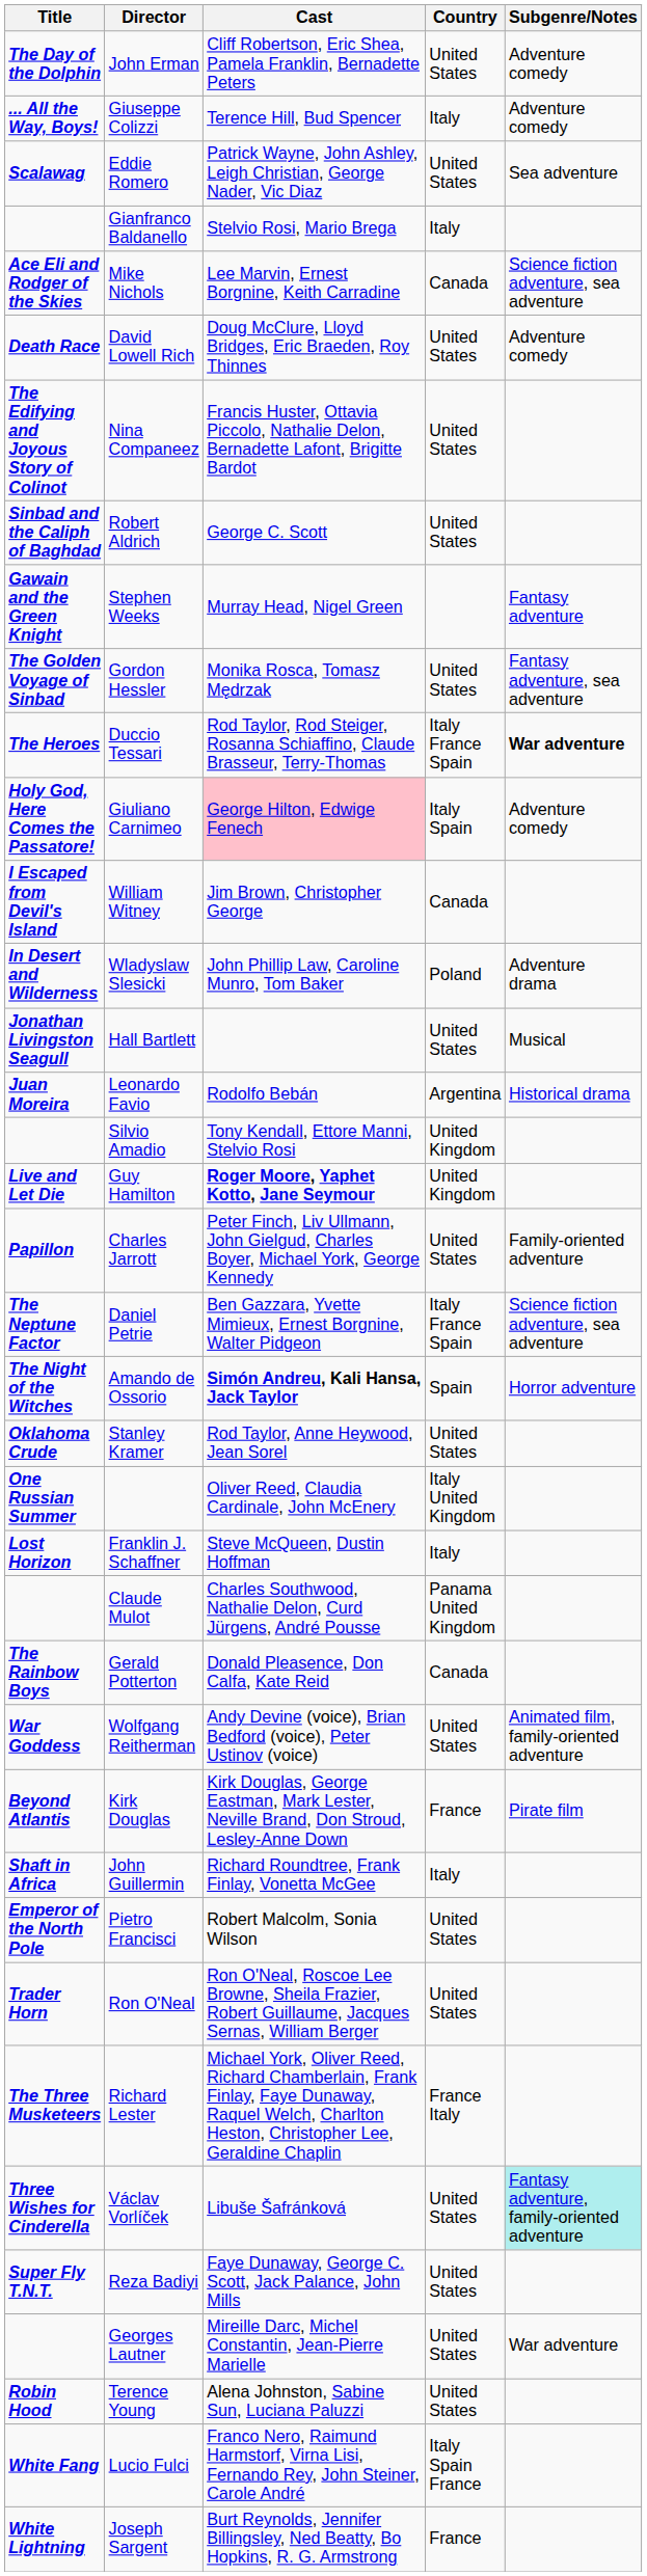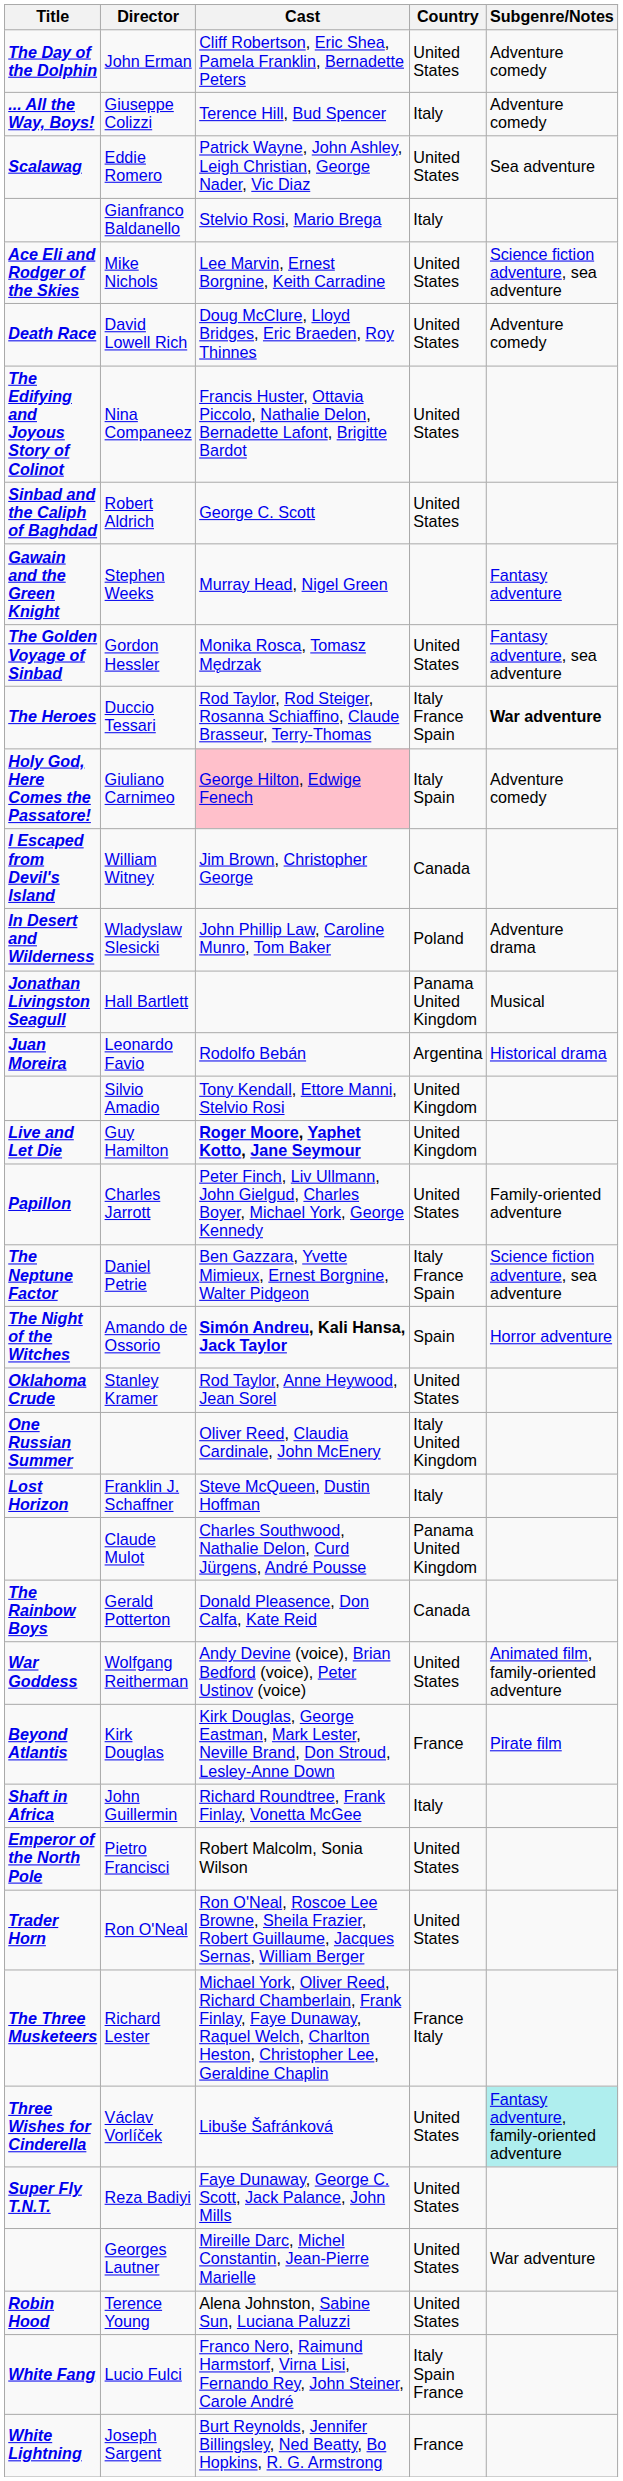 <table class="wikitable">
 <tr>
 <th>Title</th>
 <th>Director</th>
 <th style="width: 400px;">Cast</th>
 <th>Country</th>
 <th>Subgenre/Notes</th>
 </tr>
 <tr>
 <td><strong><em><a href='#'>The Day of the Dolphin</a></em></strong></td>
 <td><a href='#'>John Erman</a></td>
 <td><a href='#'>Cliff Robertson</a>, <a href='#'>Eric Shea</a>, <a href='#'>Pamela Franklin</a>, <a href='#'>Bernadette Peters</a></td>
 <td>United States</td>
 <td>Adventure comedy</td>
 </tr>
 <tr>
 <td><strong><em><a href='#'>... All the Way, Boys!</a></em></strong></td>
 <td><a href='#'>Giuseppe Colizzi</a></td>
 <td><a href='#'>Terence Hill</a>, <a href='#'>Bud Spencer</a></td>
 <td>Italy</td>
 <td>Adventure comedy</td>
 </tr>
 <tr>
 <td><strong><em><a href='#'>Scalawag</a></em></strong></td>
 <td><a href='#'>Eddie Romero</a></td>
 <td><a href='#'>Patrick Wayne</a>, <a href='#'>John Ashley</a>, <a href='#'>Leigh Christian</a>, <a href='#'>George Nader</a>, <a href='#'>Vic Diaz</a></td>
 <td>United States</td>
 <td>Sea adventure</td>
 </tr>
 <tr>
 <td><strong><em></em></strong></td>
 <td><a href='#'>Gianfranco Baldanello</a></td>
 <td><a href='#'>Stelvio Rosi</a>, <a href='#'>Mario Brega</a></td>
 <td>Italy</td>
 <td></td>
 </tr>
 <tr>
 <td><strong><em><a href='#'>Ace Eli and Rodger of the Skies</a></em></strong></td>
 <td><a href='#'>Mike Nichols</a></td>
 <td><a href='#'>Lee Marvin</a>, <a href='#'>Ernest Borgnine</a>, <a href='#'>Keith Carradine</a></td>
-<td>Canada</td>
+<td>United States</td>
 <td><a href='#'>Science fiction adventure</a>, sea adventure</td>
 </tr>
 <tr>
 <td><strong><em><a href='#'>Death Race</a></em></strong></td>
 <td><a href='#'>David Lowell Rich</a></td>
 <td><a href='#'>Doug McClure</a>, <a href='#'>Lloyd Bridges</a>, <a href='#'>Eric Braeden</a>, <a href='#'>Roy Thinnes</a></td>
 <td>United States</td>
 <td>Adventure comedy</td>
 </tr>
 <tr>
 <td><strong><em><a href='#'>The Edifying and Joyous Story of Colinot</a></em></strong></td>
 <td><a href='#'>Nina Companeez</a></td>
 <td><a href='#'>Francis Huster</a>, <a href='#'>Ottavia Piccolo</a>, <a href='#'>Nathalie Delon</a>, <a href='#'>Bernadette Lafont</a>, <a href='#'>Brigitte Bardot</a></td>
 <td>United States</td>
 <td></td>
 </tr>
 <tr>
 <td><strong><em><a href='#'>Sinbad and the Caliph of Baghdad</a></em></strong></td>
 <td><a href='#'>Robert Aldrich</a></td>
 <td><a href='#'>George C. Scott</a></td>
 <td>United States</td>
 <td></td>
 </tr>
 <tr>
 <td><strong><em><a href='#'>Gawain and the Green Knight</a></em></strong></td>
 <td><a href='#'>Stephen Weeks</a></td>
 <td><a href='#'>Murray Head</a>, <a href='#'>Nigel Green</a></td>
 <td></td>
 <td><a href='#'>Fantasy adventure</a></td>
 </tr>
 <tr>
 <td><strong><em><a href='#'>The Golden Voyage of Sinbad</a></em></strong></td>
 <td><a href='#'>Gordon Hessler</a></td>
 <td><a href='#'>Monika Rosca</a>, <a href='#'>Tomasz Mędrzak</a></td>
 <td>United States</td>
 <td><a href='#'>Fantasy adventure</a>, sea adventure</td>
 </tr>
 <tr>
 <td><strong><em><a href='#'>The Heroes</a></em></strong></td>
 <td><a href='#'>Duccio Tessari</a></td>
 <td><a href='#'>Rod Taylor</a>, <a href='#'>Rod Steiger</a>, <a href='#'>Rosanna Schiaffino</a>, <a href='#'>Claude Brasseur</a>, <a href='#'>Terry-Thomas</a></td>
 <td>Italy<br>France<br>Spain</td>
 <td><strong>War adventure</strong></td>
 </tr>
 <tr>
 <td><strong><em><a href='#'>Holy God, Here Comes the Passatore!</a></em></strong></td>
 <td><a href='#'>Giuliano Carnimeo</a></td>
 <td style="background: pink;"><a href='#'>George Hilton</a>, <a href='#'>Edwige Fenech</a></td>
 <td>Italy<br>Spain</td>
 <td>Adventure comedy</td>
 </tr>
 <tr>
 <td><strong><em><a href='#'>I Escaped from Devil's Island</a></em></strong></td>
 <td><a href='#'>William Witney</a></td>
 <td><a href='#'>Jim Brown</a>, <a href='#'>Christopher George</a></td>
 <td>Canada</td>
 <td></td>
 </tr>
 <tr>
 <td><strong><em><a href='#'>In Desert and Wilderness</a></em></strong></td>
 <td><a href='#'>Wladyslaw Slesicki</a></td>
 <td><a href='#'>John Phillip Law</a>, <a href='#'>Caroline Munro</a>, <a href='#'>Tom Baker</a></td>
 <td>Poland</td>
 <td>Adventure drama</td>
 </tr>
 <tr>
 <td><strong><em><a href='#'>Jonathan Livingston Seagull</a></em></strong></td>
 <td><a href='#'>Hall Bartlett</a></td>
 <td></td>
-<td>United States</td>
+<td>Panama<br>United Kingdom</td>
 <td>Musical</td>
 </tr>
 <tr>
 <td><strong><em><a href='#'>Juan Moreira</a></em></strong></td>
 <td><a href='#'>Leonardo Favio</a></td>
 <td><a href='#'>Rodolfo Bebán</a></td>
 <td>Argentina</td>
 <td><a href='#'>Historical drama</a></td>
 </tr>
 <tr>
 <td><strong><em></em></strong></td>
 <td><a href='#'>Silvio Amadio</a></td>
 <td><a href='#'>Tony Kendall</a>, <a href='#'>Ettore Manni</a>, <a href='#'>Stelvio Rosi</a></td>
 <td>United Kingdom</td>
 <td></td>
 </tr>
 <tr>
 <td><strong><em><a href='#'>Live and Let Die</a></em></strong></td>
 <td><a href='#'>Guy Hamilton</a></td>
 <td><strong><a href='#'>Roger Moore</a>, <a href='#'>Yaphet Kotto</a>, <a href='#'>Jane Seymour</a></strong></td>
 <td>United Kingdom</td>
 <td></td>
 </tr>
 <tr>
 <td><strong><em><a href='#'>Papillon</a></em></strong></td>
 <td><a href='#'>Charles Jarrott</a></td>
 <td><a href='#'>Peter Finch</a>, <a href='#'>Liv Ullmann</a>, <a href='#'>John Gielgud</a>, <a href='#'>Charles Boyer</a>, <a href='#'>Michael York</a>, <a href='#'>George Kennedy</a></td>
 <td>United States</td>
 <td>Family-oriented adventure</td>
 </tr>
 <tr>
 <td><strong><em><a href='#'>The Neptune Factor</a></em></strong></td>
 <td><a href='#'>Daniel Petrie</a></td>
 <td><a href='#'>Ben Gazzara</a>, <a href='#'>Yvette Mimieux</a>, <a href='#'>Ernest Borgnine</a>, <a href='#'>Walter Pidgeon</a></td>
 <td>Italy<br>France<br>Spain</td>
 <td><a href='#'>Science fiction adventure</a>, sea adventure</td>
 </tr>
 <tr>
 <td><strong><em><a href='#'>The Night of the Witches</a></em></strong></td>
 <td><a href='#'>Amando de Ossorio</a></td>
 <td><strong><a href='#'>Simón Andreu</a>, Kali Hansa, <a href='#'>Jack Taylor</a></strong></td>
 <td>Spain</td>
 <td><a href='#'>Horror adventure</a></td>
 </tr>
 <tr>
 <td><strong><em><a href='#'>Oklahoma Crude</a></em></strong></td>
 <td><a href='#'>Stanley Kramer</a></td>
 <td><a href='#'>Rod Taylor</a>, <a href='#'>Anne Heywood</a>, <a href='#'>Jean Sorel</a></td>
 <td>United States</td>
 <td></td>
 </tr>
 <tr>
 <td><strong><em><a href='#'>One Russian Summer</a></em></strong></td>
 <td></td>
 <td><a href='#'>Oliver Reed</a>, <a href='#'>Claudia Cardinale</a>, <a href='#'>John McEnery</a></td>
 <td>Italy<br>United Kingdom</td>
 <td></td>
 </tr>
 <tr>
 <td><strong><em><a href='#'>Lost Horizon</a></em></strong></td>
 <td><a href='#'>Franklin J. Schaffner</a></td>
 <td><a href='#'>Steve McQueen</a>, <a href='#'>Dustin Hoffman</a></td>
 <td>Italy</td>
 <td></td>
 </tr>
 <tr>
 <td><strong><em></em></strong></td>
 <td><a href='#'>Claude Mulot</a></td>
 <td><a href='#'>Charles Southwood</a>, <a href='#'>Nathalie Delon</a>, <a href='#'>Curd Jürgens</a>, <a href='#'>André Pousse</a></td>
 <td>Panama<br>United Kingdom</td>
 <td></td>
 </tr>
 <tr>
 <td><strong><em><a href='#'>The Rainbow Boys</a></em></strong></td>
 <td><a href='#'>Gerald Potterton</a></td>
 <td><a href='#'>Donald Pleasence</a>, <a href='#'>Don Calfa</a>, <a href='#'>Kate Reid</a></td>
 <td>Canada</td>
 <td></td>
 </tr>
 <tr>
 <td><strong><em><a href='#'>War Goddess</a></em></strong></td>
 <td><a href='#'>Wolfgang Reitherman</a></td>
 <td><a href='#'>Andy Devine</a> (voice), <a href='#'>Brian Bedford</a> (voice), <a href='#'>Peter Ustinov</a> (voice)</td>
 <td>United States</td>
 <td><a href='#'>Animated film</a>, family-oriented adventure</td>
 </tr>
 <tr>
 <td><strong><em><a href='#'>Beyond Atlantis</a></em></strong></td>
 <td><a href='#'>Kirk Douglas</a></td>
 <td><a href='#'>Kirk Douglas</a>, <a href='#'>George Eastman</a>, <a href='#'>Mark Lester</a>, <a href='#'>Neville Brand</a>, <a href='#'>Don Stroud</a>, <a href='#'>Lesley-Anne Down</a></td>
 <td>France</td>
 <td><a href='#'>Pirate film</a></td>
 </tr>
 <tr>
 <td><strong><em><a href='#'>Shaft in Africa</a></em></strong></td>
 <td><a href='#'>John Guillermin</a></td>
 <td><a href='#'>Richard Roundtree</a>, <a href='#'>Frank Finlay</a>, <a href='#'>Vonetta McGee</a></td>
 <td>Italy</td>
 <td></td>
 </tr>
 <tr>
 <td><strong><em><a href='#'>Emperor of the North Pole</a></em></strong></td>
 <td><a href='#'>Pietro Francisci</a></td>
 <td>Robert Malcolm, Sonia Wilson</td>
 <td>United States</td>
 <td></td>
 </tr>
 <tr>
 <td><strong><em><a href='#'>Trader Horn</a></em></strong></td>
 <td><a href='#'>Ron O'Neal</a></td>
 <td><a href='#'>Ron O'Neal</a>, <a href='#'>Roscoe Lee Browne</a>, <a href='#'>Sheila Frazier</a>, <a href='#'>Robert Guillaume</a>, <a href='#'>Jacques Sernas</a>, <a href='#'>William Berger</a></td>
 <td>United States</td>
 <td></td>
 </tr>
 <tr>
 <td><strong><em><a href='#'>The Three Musketeers</a></em></strong></td>
 <td><a href='#'>Richard Lester</a></td>
 <td><a href='#'>Michael York</a>, <a href='#'>Oliver Reed</a>, <a href='#'>Richard Chamberlain</a>, <a href='#'>Frank Finlay</a>, <a href='#'>Faye Dunaway</a>, <a href='#'>Raquel Welch</a>, <a href='#'>Charlton Heston</a>, <a href='#'>Christopher Lee</a>, <a href='#'>Geraldine Chaplin</a></td>
 <td>France<br>Italy</td>
 <td></td>
 </tr>
 <tr>
 <td><strong><em><a href='#'>Three Wishes for Cinderella</a></em></strong></td>
 <td><a href='#'>Václav Vorlíček</a></td>
 <td><a href='#'>Libuše Šafránková</a></td>
 <td>United States</td>
 <td style="background: paleturquoise;"><a href='#'>Fantasy adventure</a>, family-oriented adventure</td>
 </tr>
 <tr>
 <td><strong><em><a href='#'>Super Fly T.N.T.</a></em></strong></td>
 <td><a href='#'>Reza Badiyi</a></td>
 <td><a href='#'>Faye Dunaway</a>, <a href='#'>George C. Scott</a>, <a href='#'>Jack Palance</a>, <a href='#'>John Mills</a></td>
 <td>United States</td>
 <td></td>
 </tr>
 <tr>
 <td><strong><em></em></strong></td>
 <td><a href='#'>Georges Lautner</a></td>
 <td><a href='#'>Mireille Darc</a>, <a href='#'>Michel Constantin</a>, <a href='#'>Jean-Pierre Marielle</a></td>
 <td>United States</td>
 <td>War adventure</td>
 </tr>
 <tr>
 <td><strong><em><a href='#'>Robin Hood</a></em></strong></td>
 <td><a href='#'>Terence Young</a></td>
 <td>Alena Johnston, <a href='#'>Sabine Sun</a>, <a href='#'>Luciana Paluzzi</a></td>
 <td>United States</td>
 <td></td>
 </tr>
 <tr>
 <td><strong><em><a href='#'>White Fang</a></em></strong></td>
 <td><a href='#'>Lucio Fulci</a></td>
 <td><a href='#'>Franco Nero</a>, <a href='#'>Raimund Harmstorf</a>, <a href='#'>Virna Lisi</a>, <a href='#'>Fernando Rey</a>, <a href='#'>John Steiner</a>, <a href='#'>Carole André</a></td>
 <td>Italy<br>Spain<br>France</td>
 <td></td>
 </tr>
 <tr>
 <td><strong><em><a href='#'>White Lightning</a></em></strong></td>
 <td><a href='#'>Joseph Sargent</a></td>
 <td><a href='#'>Burt Reynolds</a>, <a href='#'>Jennifer Billingsley</a>, <a href='#'>Ned Beatty</a>, <a href='#'>Bo Hopkins</a>, <a href='#'>R. G. Armstrong</a></td>
 <td>France</td>
 <td></td>
 </tr>
 </table>
